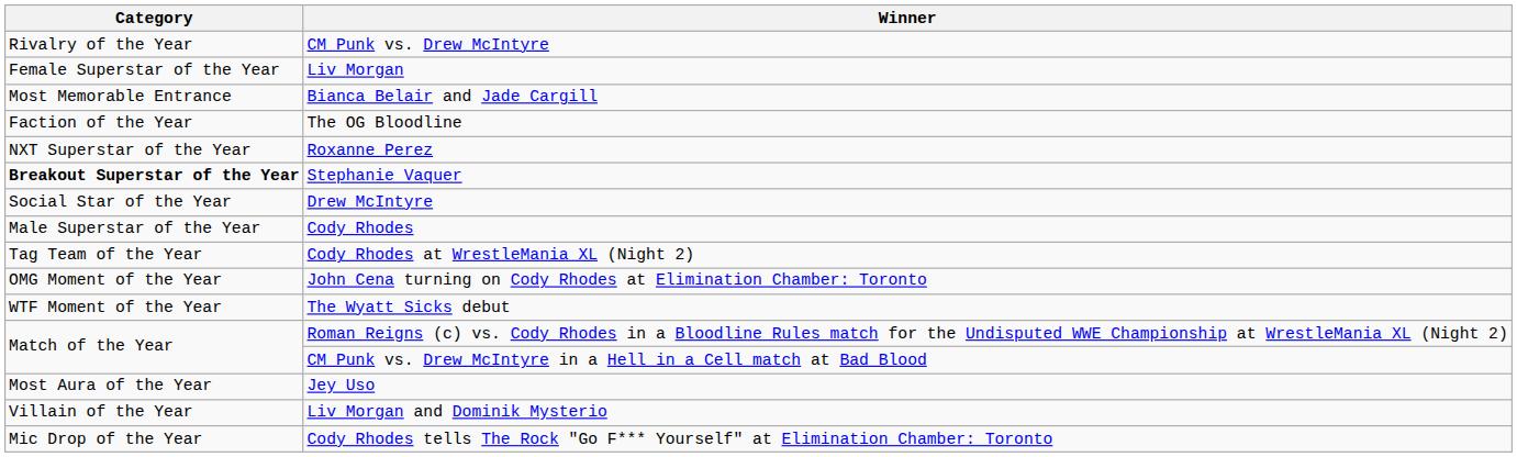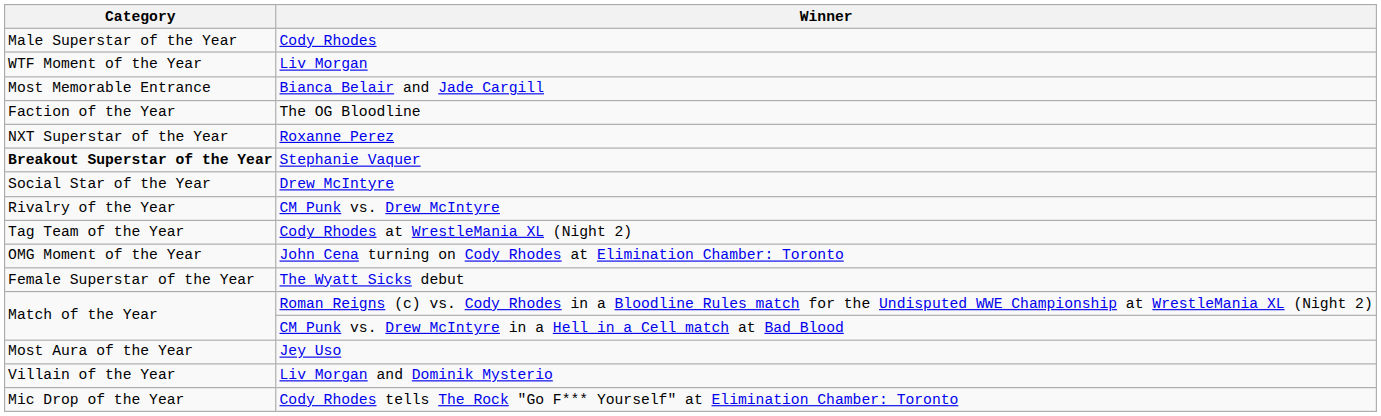 <table class="wikitable">
 <tr>
 <th>Category</th>
 <th>Winner</th>
 </tr>
 <tr>
-<td>Rivalry of the Year</td>
-<td><a href='#'>CM Punk</a> vs. <a href='#'>Drew McIntyre</a></td>
+<td>Male Superstar of the Year</td>
+<td><a href='#'>Cody Rhodes</a></td>
 </tr>
 <tr>
-<td>Female Superstar of the Year</td>
+<td>WTF Moment of the Year</td>
 <td><a href='#'>Liv Morgan</a></td>
 </tr>
 <tr>
 <td>Most Memorable Entrance</td>
 <td><a href='#'>Bianca Belair</a> and <a href='#'>Jade Cargill</a></td>
 </tr>
 <tr>
 <td>Faction of the Year</td>
 <td>The OG Bloodline<br></td>
 </tr>
 <tr>
 <td>NXT Superstar of the Year</td>
 <td><a href='#'>Roxanne Perez</a></td>
 </tr>
 <tr>
 <td><strong>Breakout Superstar of the Year</strong></td>
 <td><a href='#'>Stephanie Vaquer</a></td>
 </tr>
 <tr>
 <td>Social Star of the Year</td>
 <td><a href='#'>Drew McIntyre</a></td>
 </tr>
 <tr>
-<td>Male Superstar of the Year</td>
-<td><a href='#'>Cody Rhodes</a></td>
+<td>Rivalry of the Year</td>
+<td><a href='#'>CM Punk</a> vs. <a href='#'>Drew McIntyre</a></td>
 </tr>
 <tr>
 <td>Tag Team of the Year</td>
 <td><a href='#'>Cody Rhodes</a> at <a href='#'>WrestleMania XL</a> (Night 2)</td>
 </tr>
 <tr>
 <td>OMG Moment of the Year</td>
 <td><a href='#'>John Cena</a> turning on <a href='#'>Cody Rhodes</a> at <a href='#'>Elimination Chamber: Toronto</a></td>
 </tr>
 <tr>
-<td>WTF Moment of the Year</td>
+<td>Female Superstar of the Year</td>
 <td><a href='#'>The Wyatt Sicks</a> debut</td>
 </tr>
 <tr>
 <td rowspan=2>Match of the Year</td>
 <td><a href='#'>Roman Reigns</a> (c) vs. <a href='#'>Cody Rhodes</a> in a <a href='#'>Bloodline Rules match</a> for the <a href='#'>Undisputed WWE Championship</a> at <a href='#'>WrestleMania XL</a> (Night 2)</td>
 </tr>
 <tr>
 <td><a href='#'>CM Punk</a> vs. <a href='#'>Drew McIntyre</a> in a <a href='#'>Hell in a Cell match</a> at <a href='#'>Bad Blood</a></td>
 </tr>
 <tr>
 <td>Most Aura of the Year</td>
 <td><a href='#'>Jey Uso</a></td>
 </tr>
 <tr>
 <td>Villain of the Year</td>
 <td><a href='#'>Liv Morgan</a> and <a href='#'>Dominik Mysterio</a></td>
 </tr>
 <tr>
 <td>Mic Drop of the Year</td>
 <td><a href='#'>Cody Rhodes</a> tells <a href='#'>The Rock</a> "Go F*** Yourself" at <a href='#'>Elimination Chamber: Toronto</a></td>
 </tr>
 </table>
